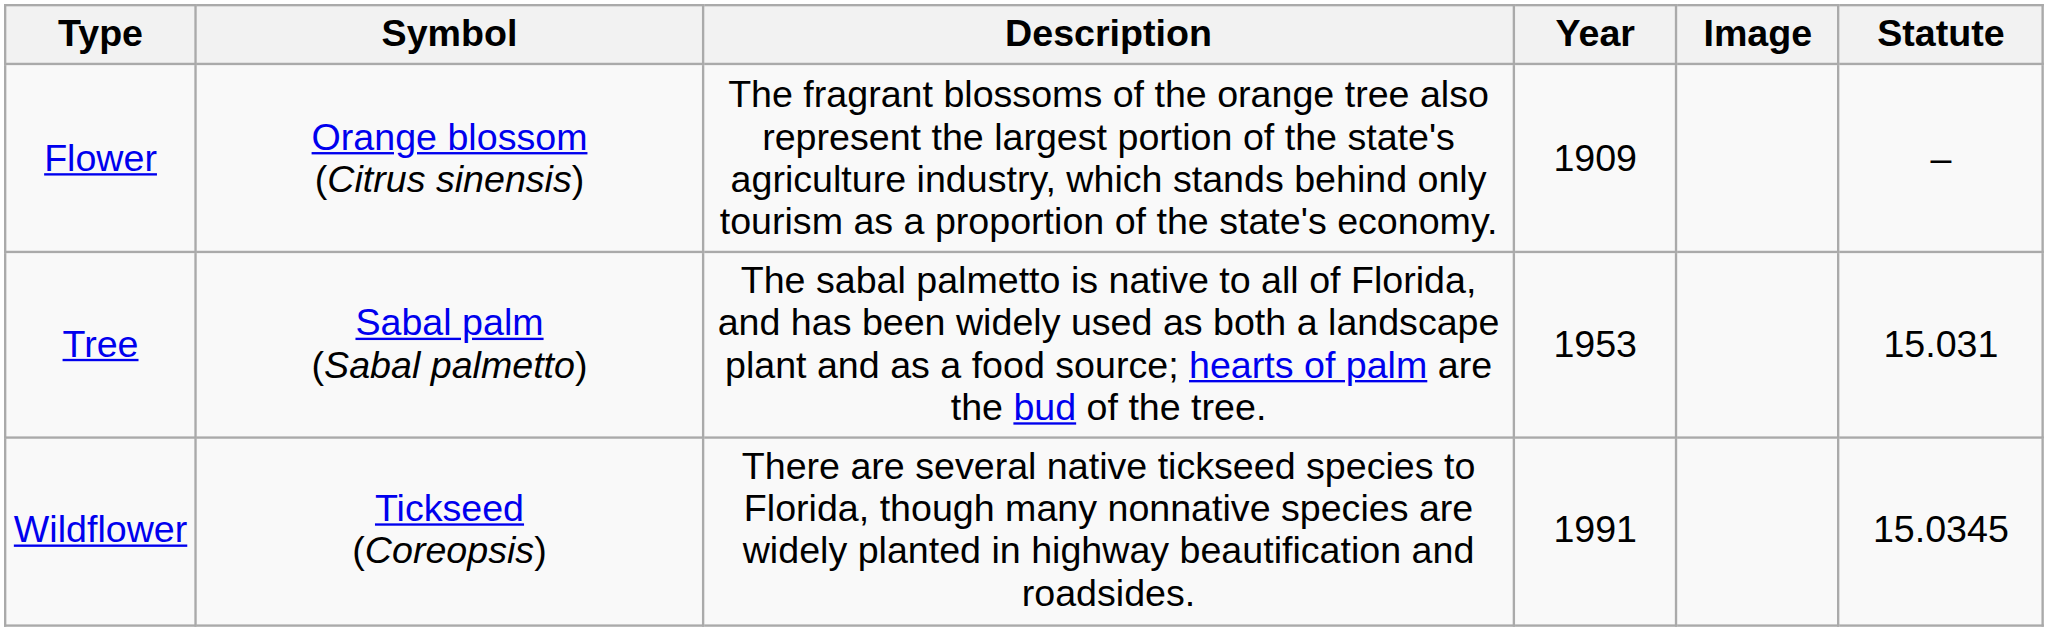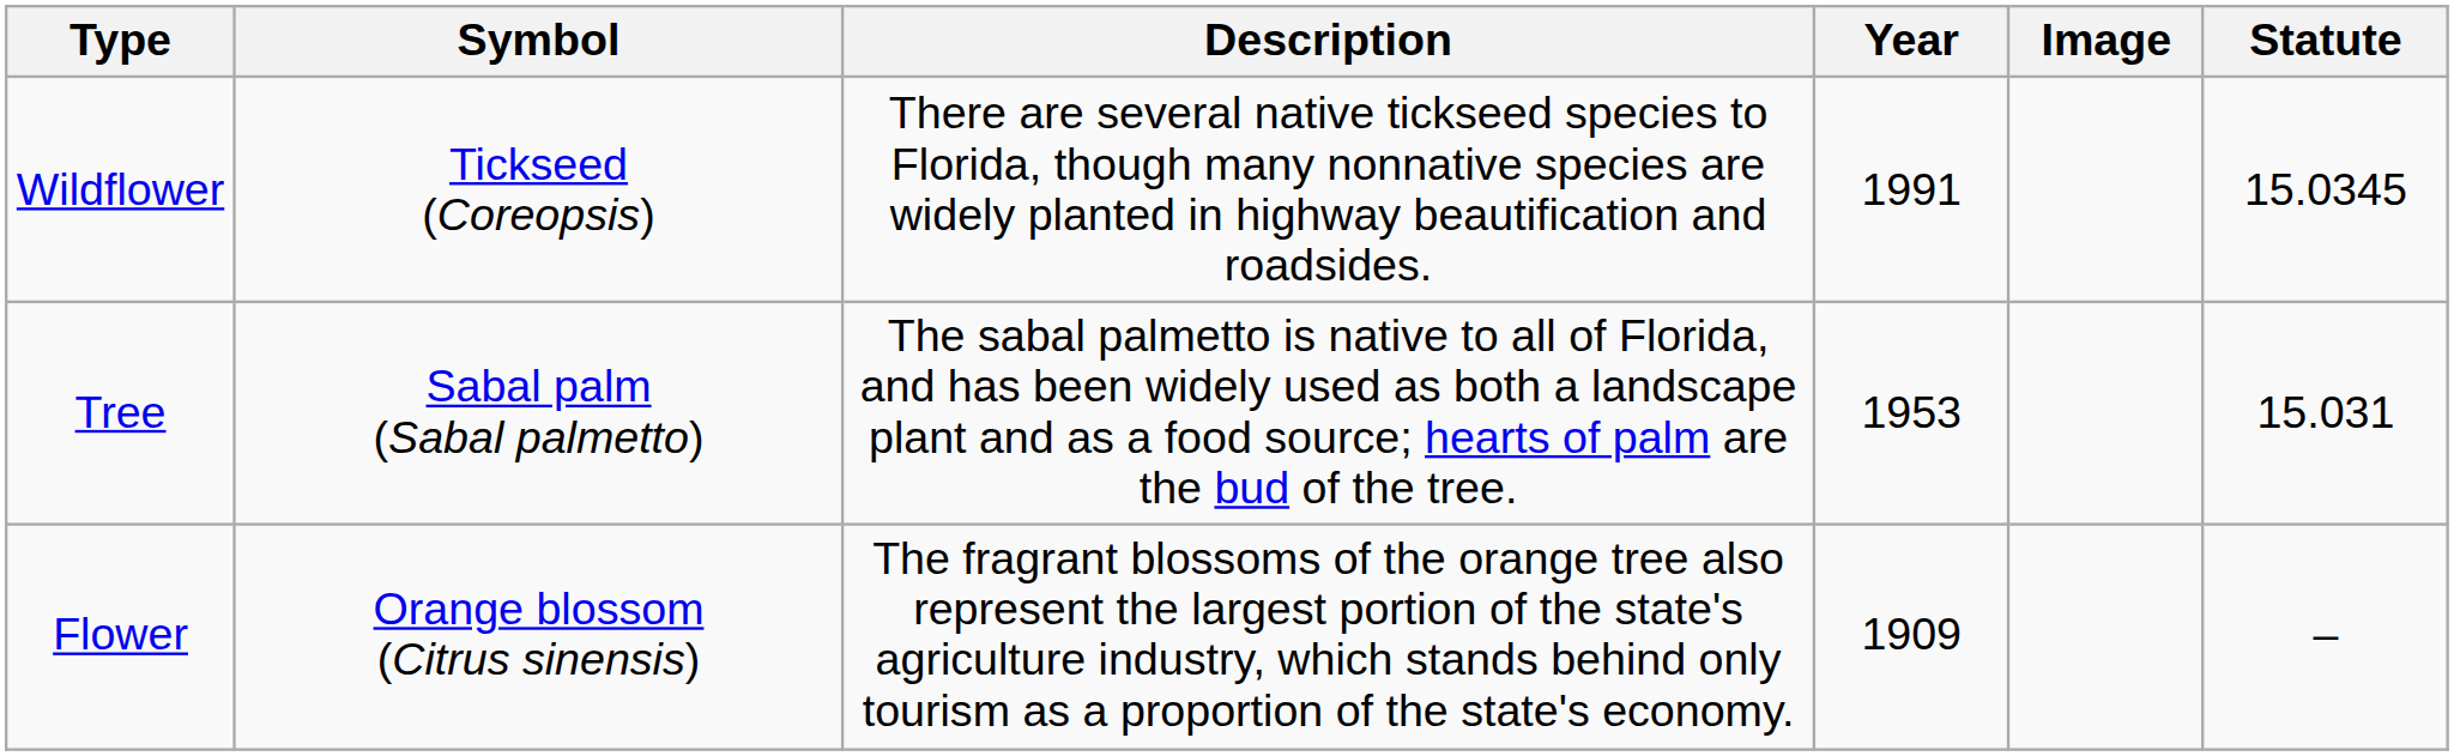 <table class="wikitable" style="text-align:center;">
 <tr>
 <th width=8%>Type</th>
 <th width=25%>Symbol</th>
 <th width=40%>Description</th>
 <th width=8%>Year</th>
 <th width=8%>Image</th>
 <th width=10%>Statute</th>
 </tr>
 <tr>
-<td><a href='#'>Flower</a></td>
-<td><a href='#'>Orange blossom</a><br>(<em>Citrus sinensis</em>)</td>
-<td>The fragrant blossoms of the orange tree also represent the largest portion of the state's agriculture industry, which stands behind only tourism as a proportion of the state's economy.</td>
-<td align="center">1909</td>
+<td><a href='#'>Wildflower</a></td>
+<td><a href='#'>Tickseed</a><br>(<em>Coreopsis</em>)</td>
+<td>There are several native tickseed species to Florida, though many nonnative species are widely planted in highway beautification and roadsides.</td>
+<td align="center">1991</td>
 <td align="center"></td>
-<td>– </td>
+<td>15.0345</td>
 </tr>
 <tr>
 <td><a href='#'>Tree</a></td>
 <td><a href='#'>Sabal palm</a><br>(<em>Sabal palmetto</em>)</td>
 <td>The sabal palmetto is native to all of Florida, and has been widely used as both a landscape plant and as a food source; <a href='#'>hearts of palm</a> are the <a href='#'>bud</a> of the tree.</td>
 <td align="center">1953</td>
 <td align="center"></td>
 <td>15.031</td>
 </tr>
 <tr>
-<td><a href='#'>Wildflower</a></td>
-<td><a href='#'>Tickseed</a><br>(<em>Coreopsis</em>)</td>
-<td>There are several native tickseed species to Florida, though many nonnative species are widely planted in highway beautification and roadsides.</td>
-<td align="center">1991</td>
+<td><a href='#'>Flower</a></td>
+<td><a href='#'>Orange blossom</a><br>(<em>Citrus sinensis</em>)</td>
+<td>The fragrant blossoms of the orange tree also represent the largest portion of the state's agriculture industry, which stands behind only tourism as a proportion of the state's economy.</td>
+<td align="center">1909</td>
 <td align="center"></td>
-<td>15.0345</td>
+<td>– </td>
 </tr>
 </table>
